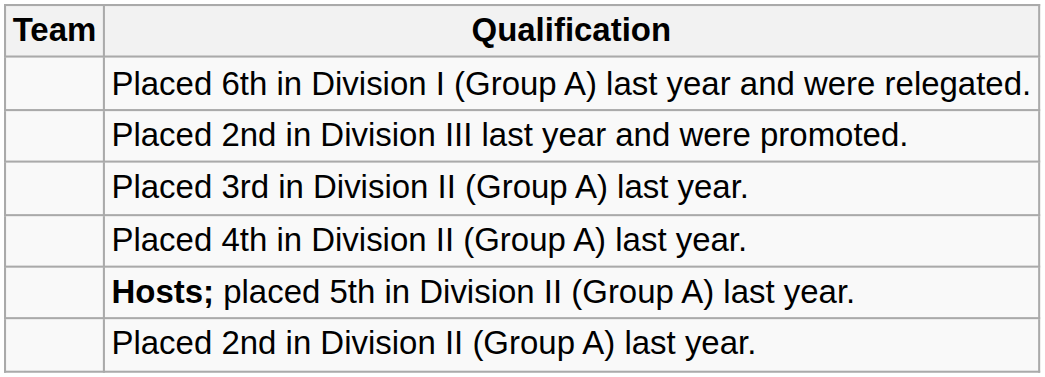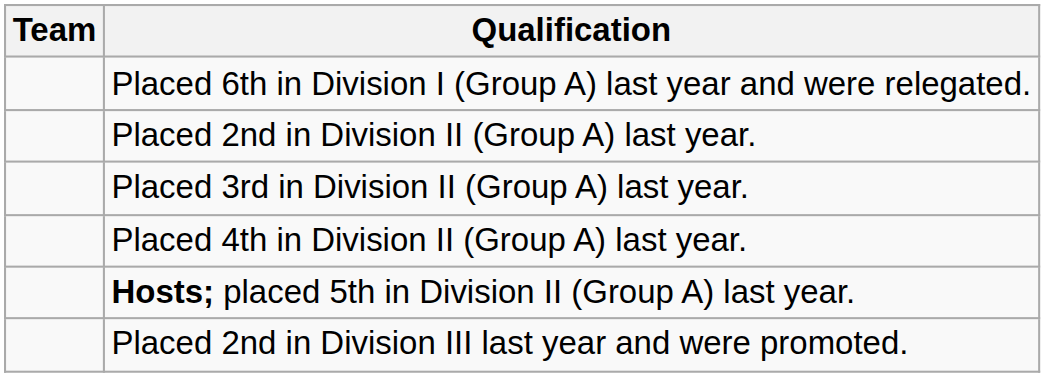 <table class="wikitable">
 <tr>
 <th>Team</th>
 <th>Qualification</th>
 </tr>
 <tr>
 <td></td>
 <td>Placed 6th in Division I (Group A) last year and were relegated.</td>
 </tr>
 <tr>
 <td></td>
-<td>Placed 2nd in Division III last year and were promoted.</td>
+<td>Placed 2nd in Division II (Group A) last year.</td>
 </tr>
 <tr>
 <td></td>
 <td>Placed 3rd in Division II (Group A) last year.</td>
 </tr>
 <tr>
 <td></td>
 <td>Placed 4th in Division II (Group A) last year.</td>
 </tr>
 <tr>
 <td></td>
 <td><strong>Hosts;</strong> placed 5th in Division II (Group A) last year.</td>
 </tr>
 <tr>
 <td></td>
-<td>Placed 2nd in Division II (Group A) last year.</td>
+<td>Placed 2nd in Division III last year and were promoted.</td>
 </tr>
 </table>
